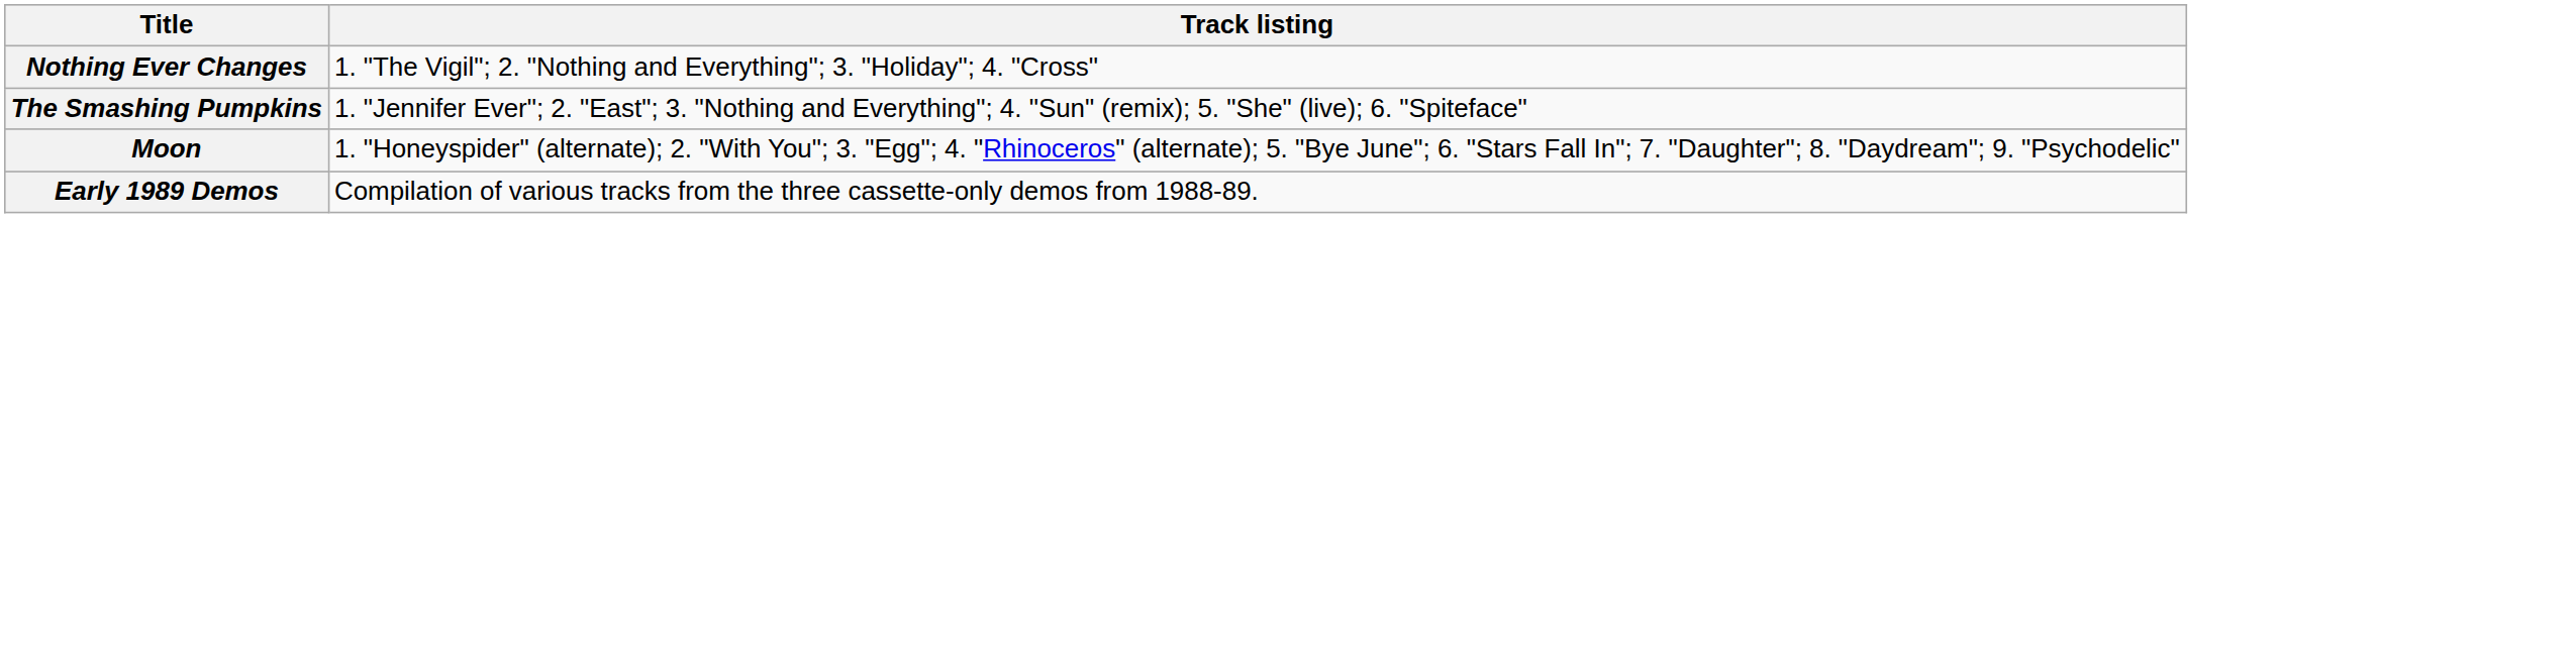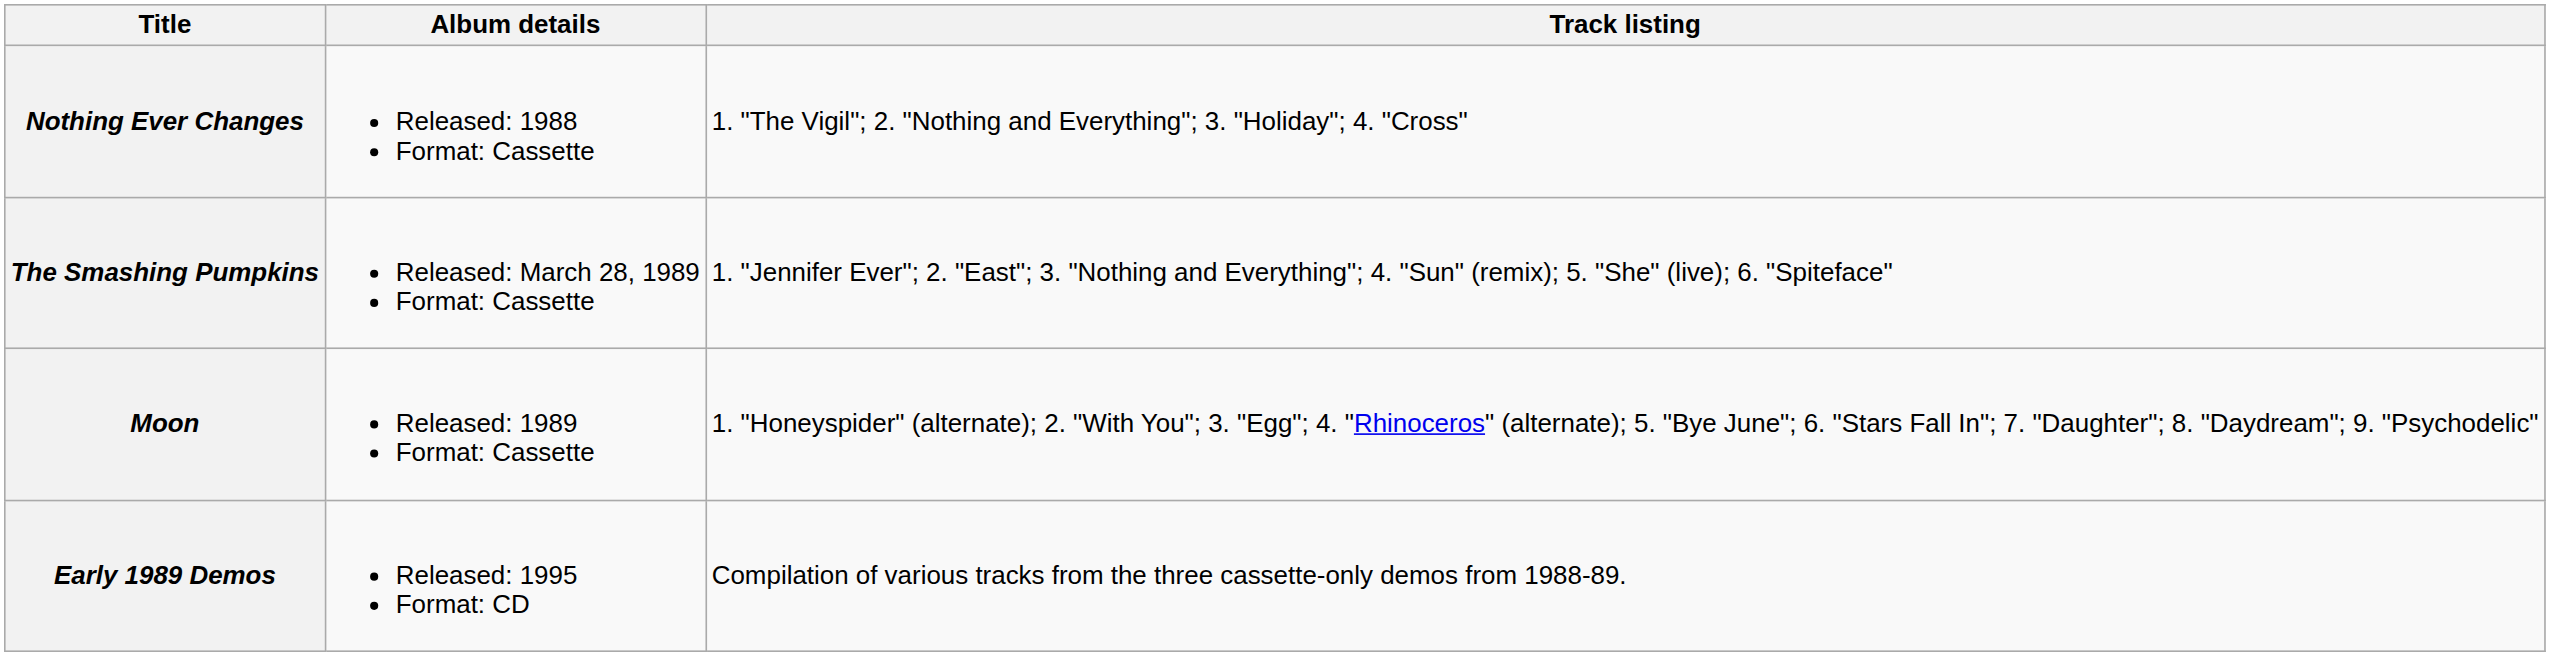 <table class="wikitable plainrowheaders">
 <tr>
 <th scope="col">Title</th>
+<th scope="col">Album details</th>
 <th scope="col">Track listing</th>
 </tr>
 <tr>
 <th scope="row"><em>Nothing Ever Changes</em></th>
+<td><br><ul><li>Released: 1988</li><li>Format: Cassette</li></ul></td>
 <td>1. "The Vigil"; 2. "Nothing and Everything"; 3. "Holiday"; 4. "Cross"</td>
 </tr>
 <tr>
 <th scope="row"><em>The Smashing Pumpkins</em></th>
+<td><br><ul><li>Released: March 28, 1989</li><li>Format: Cassette</li></ul></td>
 <td>1. "Jennifer Ever"; 2. "East"; 3. "Nothing and Everything"; 4. "Sun" (remix); 5. "She" (live); 6. "Spiteface"</td>
 </tr>
 <tr>
 <th scope="row"><em>Moon</em></th>
+<td><br><ul><li>Released: 1989</li><li>Format: Cassette</li></ul></td>
 <td>1. "Honeyspider" (alternate); 2. "With You"; 3. "Egg"; 4. "<a href='#'>Rhinoceros</a>" (alternate); 5. "Bye June"; 6. "Stars Fall In"; 7. "Daughter"; 8. "Daydream"; 9. "Psychodelic"</td>
 </tr>
 <tr>
 <th scope="row"><em>Early 1989 Demos</em></th>
+<td><br><ul><li>Released: 1995</li><li>Format: CD</li></ul></td>
 <td>Compilation of various tracks from the three cassette-only demos from 1988-89.</td>
 </tr>
 </table>
